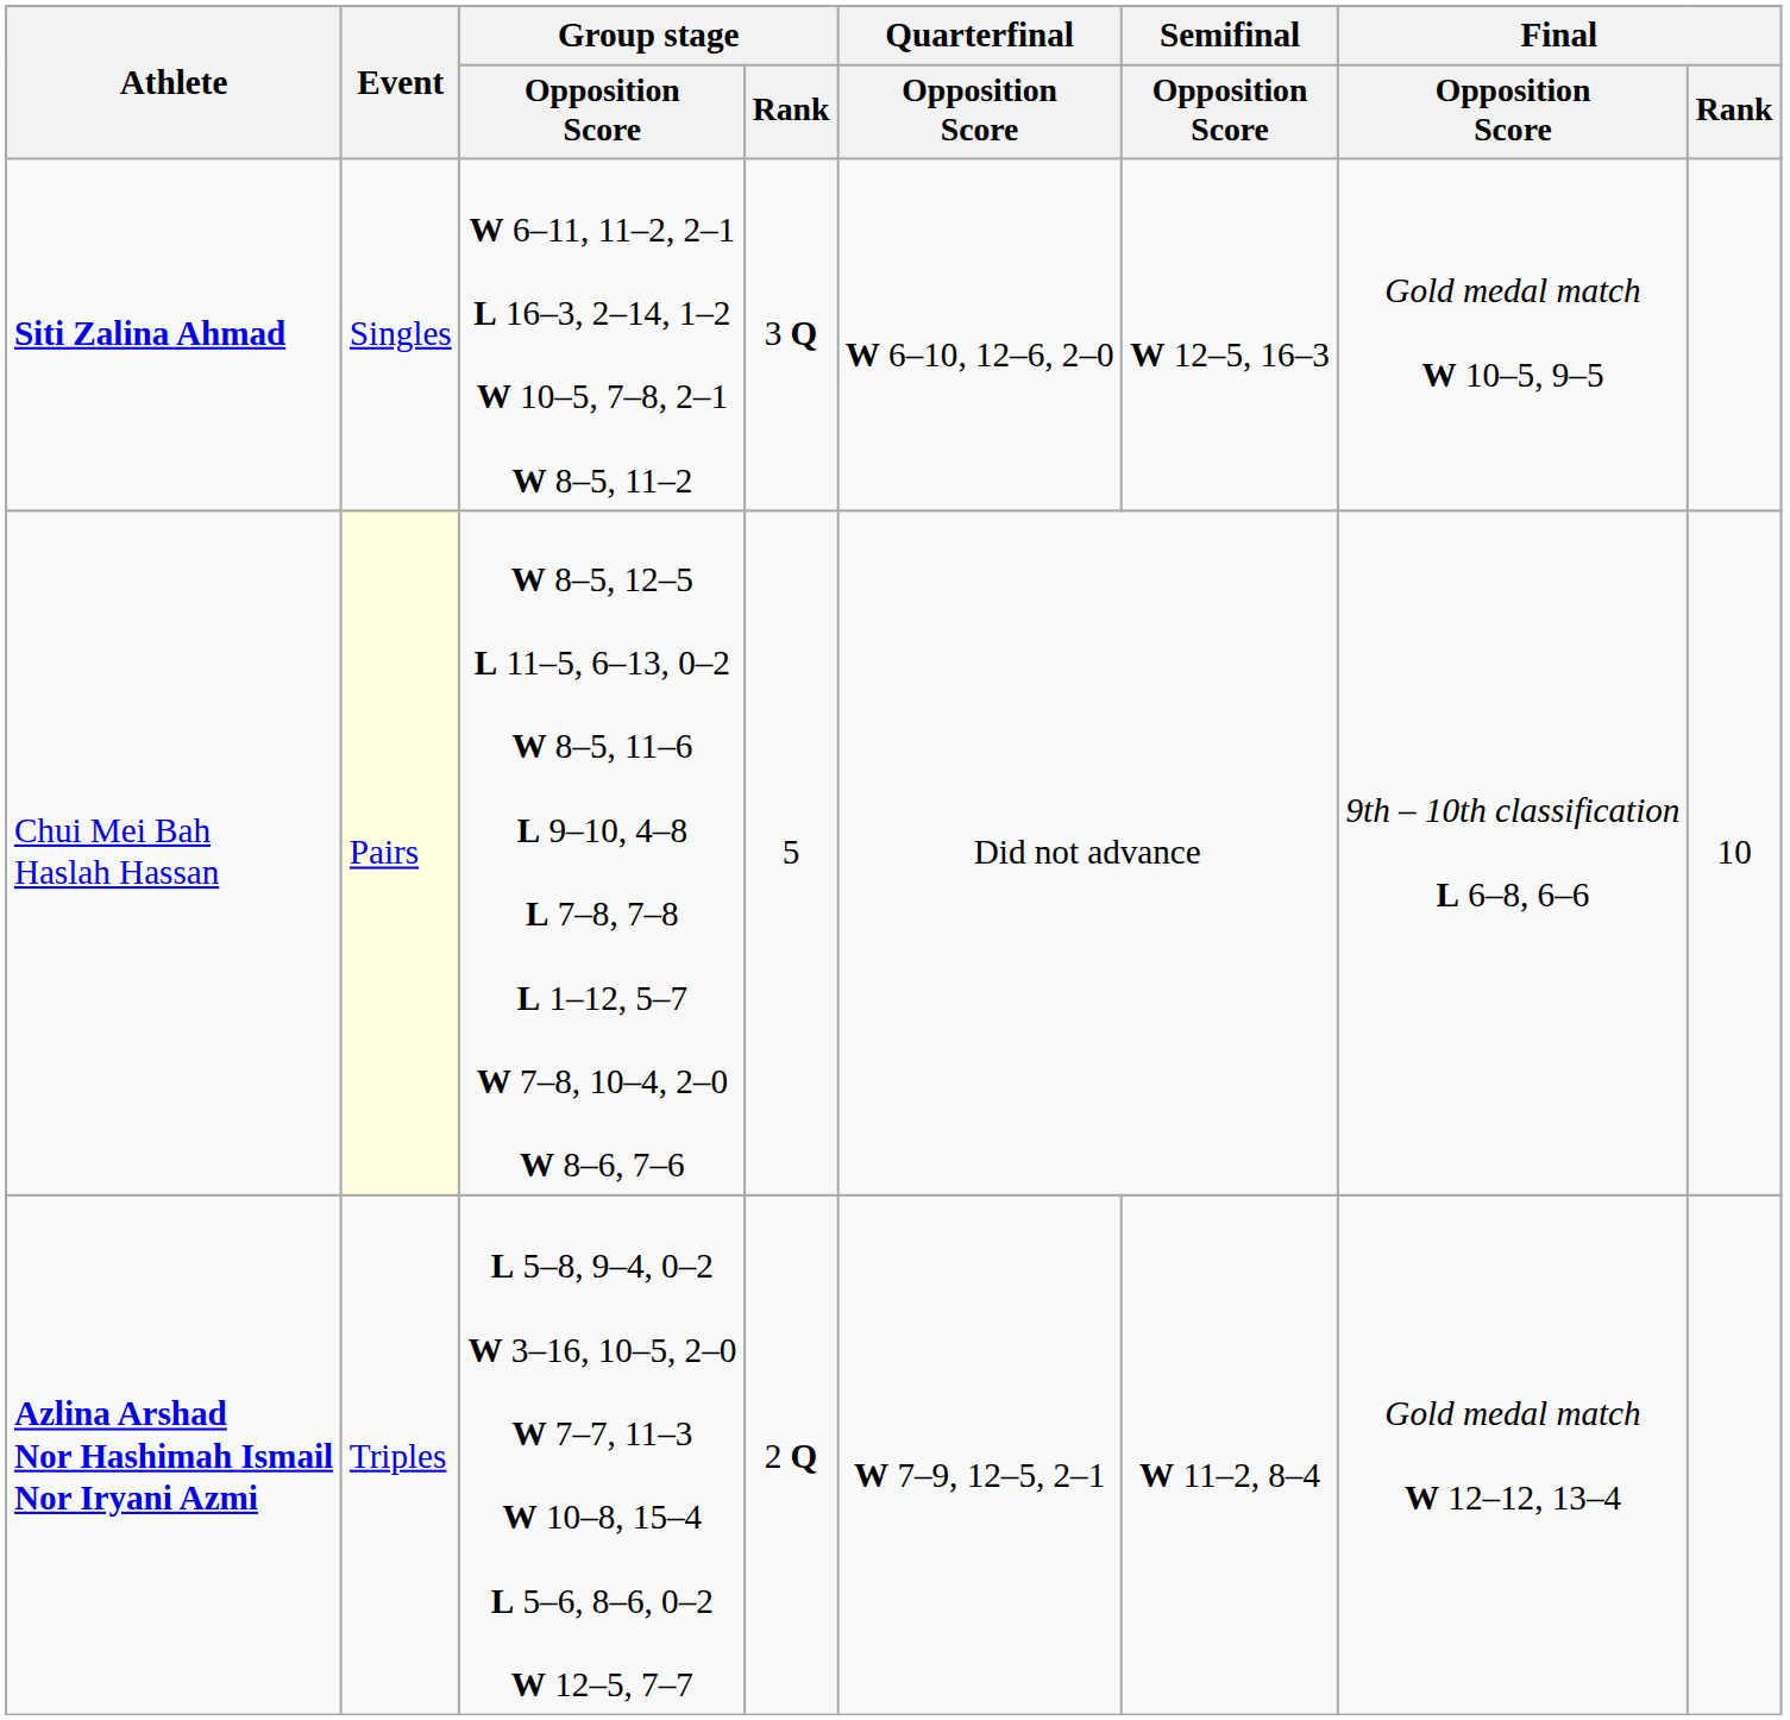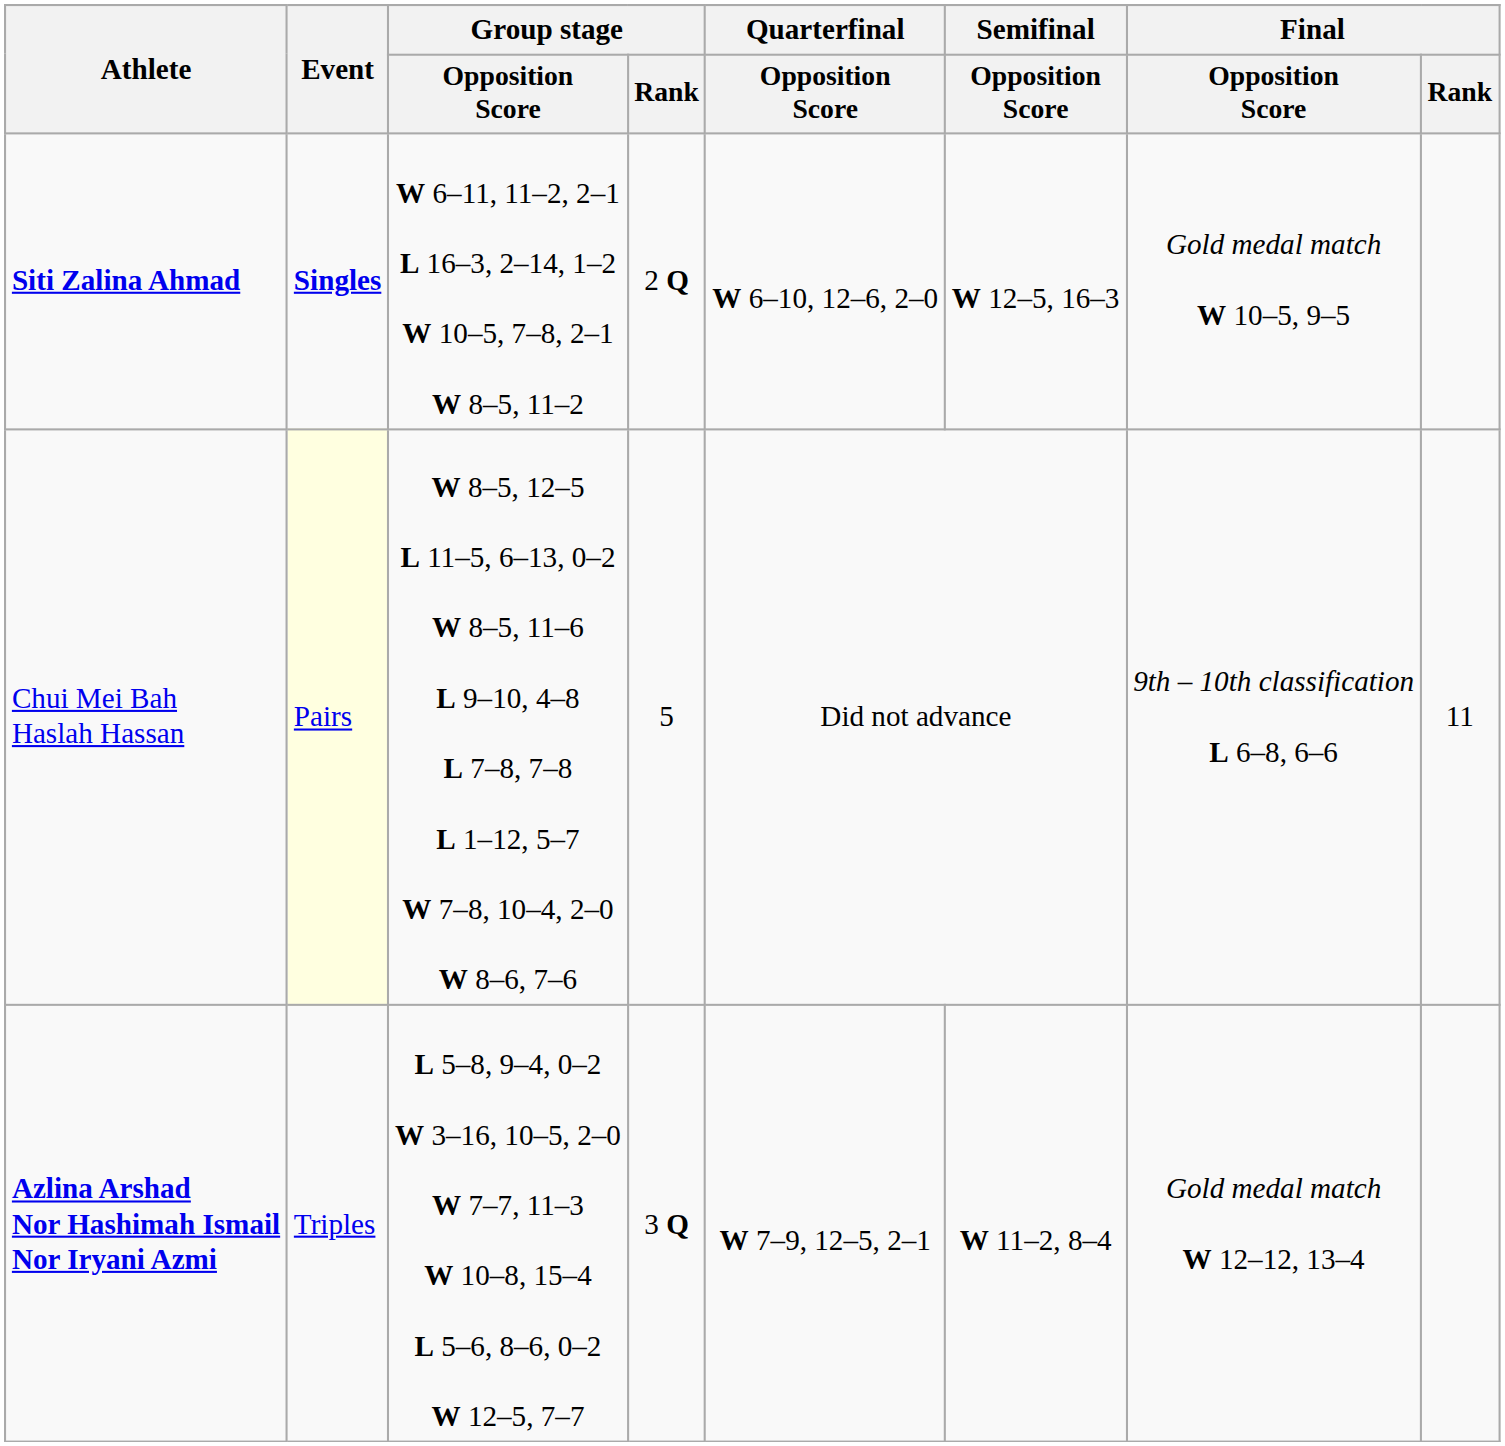 <table class="wikitable" style="font-size:88%">
 <tr>
 <th rowspan=2>Athlete</th>
 <th rowspan=2>Event</th>
 <th colspan=2>Group stage</th>
 <th>Quarterfinal</th>
 <th>Semifinal</th>
 <th colspan=2>Final</th>
 </tr>
 <tr style="font-size:95%">
 <th>Opposition<br>Score</th>
 <th>Rank</th>
 <th>Opposition<br>Score</th>
 <th>Opposition<br>Score</th>
 <th>Opposition<br>Score</th>
 <th>Rank</th>
 </tr>
 <tr align=center>
 <td align=left><strong><a href='#'>Siti Zalina Ahmad</a></strong></td>
-<td align=left><a href='#'>Singles</a></td>
+<td align=left><strong><a href='#'>Singles</a></strong></td>
 <td><br><strong>W</strong> 6–11, 11–2, 2–1<br><br><strong>L</strong> 16–3, 2–14, 1–2<br><br><strong>W</strong> 10–5, 7–8, 2–1<br><br><strong>W</strong> 8–5, 11–2</td>
-<td>3 <strong>Q</strong></td>
+<td>2 <strong>Q</strong></td>
 <td><br><strong>W</strong> 6–10, 12–6, 2–0</td>
 <td><br><strong>W</strong> 12–5, 16–3</td>
 <td><em>Gold medal match</em><br><br><strong>W</strong> 10–5, 9–5</td>
 <td></td>
 </tr>
 <tr align=center>
 <td align=left><a href='#'>Chui Mei Bah</a><br><a href='#'>Haslah Hassan</a></td>
 <td align=left style="background: lightyellow;"><a href='#'>Pairs</a></td>
 <td><br><strong>W</strong> 8–5, 12–5<br><br><strong>L</strong> 11–5, 6–13, 0–2<br><br><strong>W</strong> 8–5, 11–6<br><br><strong>L</strong> 9–10, 4–8<br><br><strong>L</strong> 7–8, 7–8<br><br><strong>L</strong> 1–12, 5–7<br><br><strong>W</strong> 7–8, 10–4, 2–0<br><br><strong>W</strong> 8–6, 7–6<br></td>
 <td>5</td>
 <td colspan=2>Did not advance</td>
 <td><em>9th – 10th classification</em><br><br><strong>L</strong> 6–8, 6–6</td>
-<td>10</td>
+<td>11</td>
 </tr>
 <tr align=center>
 <td align=left><strong><a href='#'>Azlina Arshad</a><br><a href='#'>Nor Hashimah Ismail</a><br><a href='#'>Nor Iryani Azmi</a></strong></td>
 <td align=left><a href='#'>Triples</a></td>
 <td><br><strong>L</strong> 5–8, 9–4, 0–2<br><br><strong>W</strong> 3–16, 10–5, 2–0<br><br><strong>W</strong> 7–7, 11–3<br><br><strong>W</strong> 10–8, 15–4<br><br><strong>L</strong> 5–6, 8–6, 0–2<br><br><strong>W</strong> 12–5, 7–7</td>
-<td>2 <strong>Q</strong></td>
+<td>3 <strong>Q</strong></td>
 <td><br><strong>W</strong> 7–9, 12–5, 2–1</td>
 <td><br><strong>W</strong> 11–2, 8–4</td>
 <td><em>Gold medal match</em><br><br><strong>W</strong> 12–12, 13–4</td>
 <td></td>
 </tr>
 </table>
